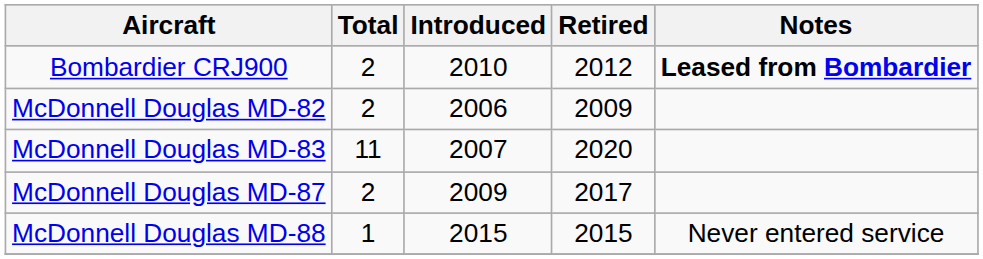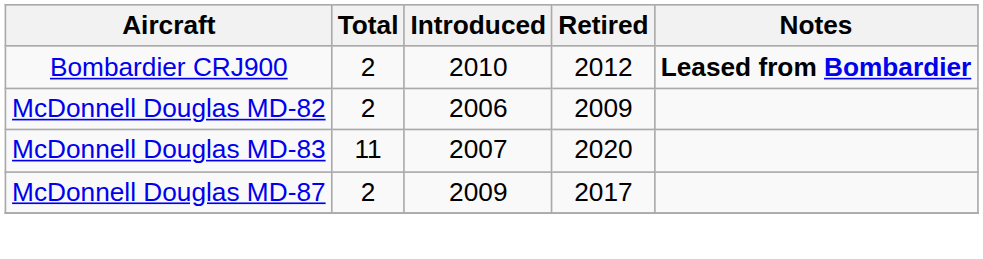 <table class="wikitable" style="margin:0.5em auto; text-align:center">
 <tr>
 <th>Aircraft</th>
 <th>Total</th>
 <th>Introduced</th>
 <th>Retired</th>
 <th>Notes</th>
 </tr>
 <tr>
 <td><a href='#'>Bombardier CRJ900</a></td>
 <td>2</td>
 <td>2010</td>
 <td>2012</td>
 <td><strong>Leased from <a href='#'>Bombardier</a></strong></td>
 </tr>
 <tr>
 <td><a href='#'>McDonnell Douglas MD-82</a></td>
 <td>2</td>
 <td>2006</td>
 <td>2009</td>
 <td></td>
 </tr>
 <tr>
 <td><a href='#'>McDonnell Douglas MD-83</a></td>
 <td>11</td>
 <td>2007</td>
 <td>2020</td>
 <td></td>
 </tr>
 <tr>
 <td><a href='#'>McDonnell Douglas MD-87</a></td>
 <td>2</td>
 <td>2009</td>
 <td>2017</td>
 <td></td>
 </tr>
 <tr>
-<td><a href='#'>McDonnell Douglas MD-88</a></td>
-<td>1</td>
-<td>2015</td>
-<td>2015</td>
-<td>Never entered service</td>
-</tr>
-<tr>
 </tr>
 </table>
